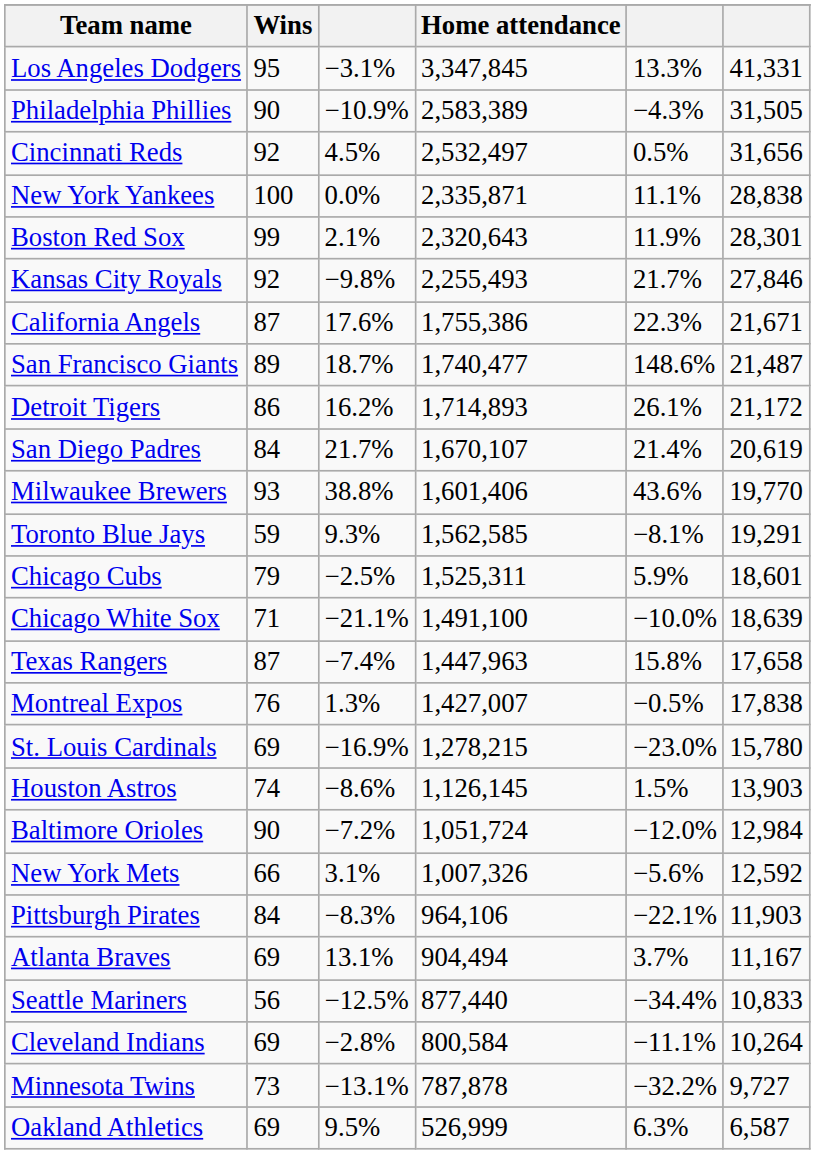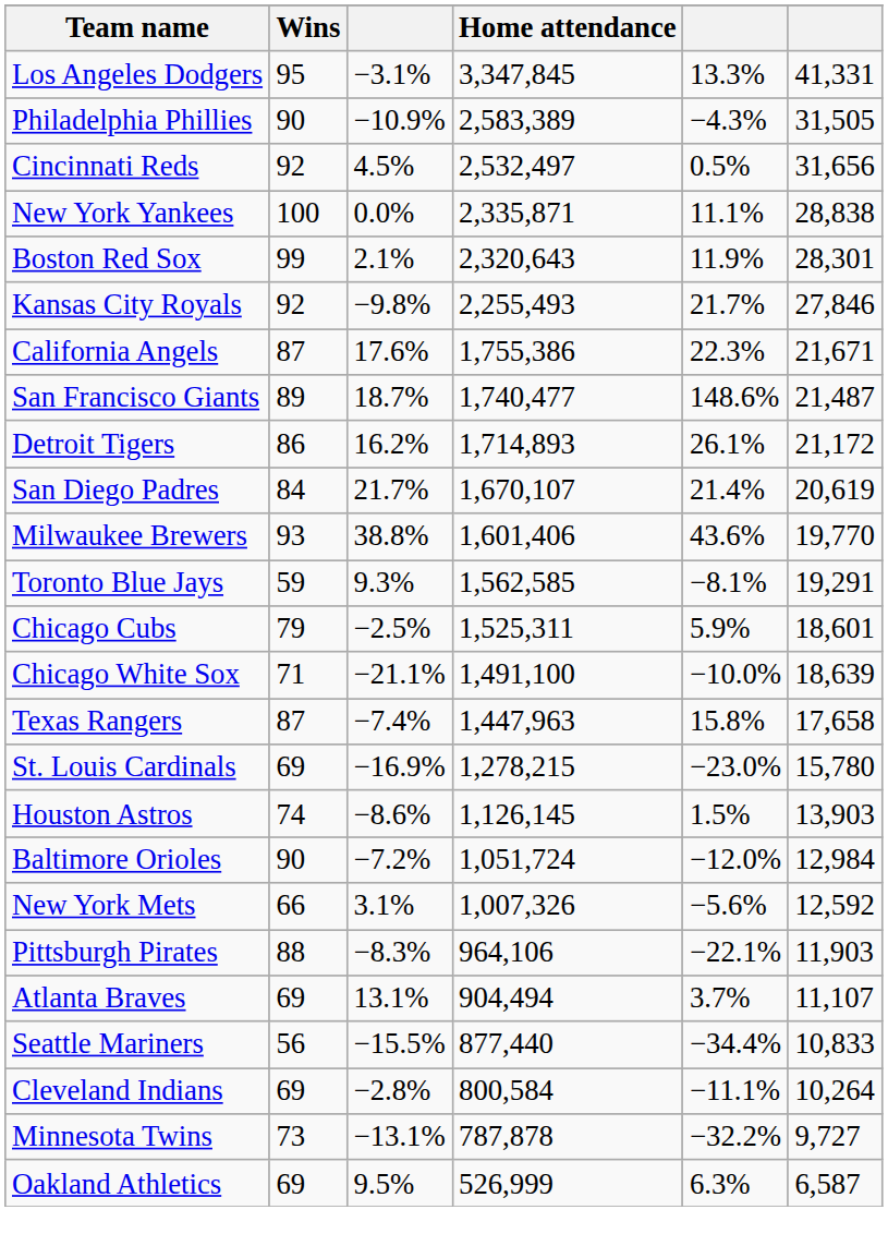 <table class="wikitable sortable">
 <tr style="text-align:center; font-size:larger;">
 </tr>
 <tr>
 <th>Team name</th>
 <th>Wins</th>
 <th></th>
 <th>Home attendance</th>
 <th></th>
 <th></th>
 </tr>
 <tr>
 <td><a href='#'>Los Angeles Dodgers</a></td>
 <td>95</td>
 <td>−3.1%</td>
 <td>3,347,845</td>
 <td>13.3%</td>
 <td>41,331</td>
 </tr>
 <tr>
 <td><a href='#'>Philadelphia Phillies</a></td>
 <td>90</td>
 <td>−10.9%</td>
 <td>2,583,389</td>
 <td>−4.3%</td>
 <td>31,505</td>
 </tr>
 <tr>
 <td><a href='#'>Cincinnati Reds</a></td>
 <td>92</td>
 <td>4.5%</td>
 <td>2,532,497</td>
 <td>0.5%</td>
 <td>31,656</td>
 </tr>
 <tr>
 <td><a href='#'>New York Yankees</a></td>
 <td>100</td>
 <td>0.0%</td>
 <td>2,335,871</td>
 <td>11.1%</td>
 <td>28,838</td>
 </tr>
 <tr>
 <td><a href='#'>Boston Red Sox</a></td>
 <td>99</td>
 <td>2.1%</td>
 <td>2,320,643</td>
 <td>11.9%</td>
 <td>28,301</td>
 </tr>
 <tr>
 <td><a href='#'>Kansas City Royals</a></td>
 <td>92</td>
 <td>−9.8%</td>
 <td>2,255,493</td>
 <td>21.7%</td>
 <td>27,846</td>
 </tr>
 <tr>
 <td><a href='#'>California Angels</a></td>
 <td>87</td>
 <td>17.6%</td>
 <td>1,755,386</td>
 <td>22.3%</td>
 <td>21,671</td>
 </tr>
 <tr>
 <td><a href='#'>San Francisco Giants</a></td>
 <td>89</td>
 <td>18.7%</td>
 <td>1,740,477</td>
 <td>148.6%</td>
 <td>21,487</td>
 </tr>
 <tr>
 <td><a href='#'>Detroit Tigers</a></td>
 <td>86</td>
 <td>16.2%</td>
 <td>1,714,893</td>
 <td>26.1%</td>
 <td>21,172</td>
 </tr>
 <tr>
 <td><a href='#'>San Diego Padres</a></td>
 <td>84</td>
 <td>21.7%</td>
 <td>1,670,107</td>
 <td>21.4%</td>
 <td>20,619</td>
 </tr>
 <tr>
 <td><a href='#'>Milwaukee Brewers</a></td>
 <td>93</td>
 <td>38.8%</td>
 <td>1,601,406</td>
 <td>43.6%</td>
 <td>19,770</td>
 </tr>
 <tr>
 <td><a href='#'>Toronto Blue Jays</a></td>
 <td>59</td>
 <td>9.3%</td>
 <td>1,562,585</td>
 <td>−8.1%</td>
 <td>19,291</td>
 </tr>
 <tr>
 <td><a href='#'>Chicago Cubs</a></td>
 <td>79</td>
 <td>−2.5%</td>
 <td>1,525,311</td>
 <td>5.9%</td>
 <td>18,601</td>
 </tr>
 <tr>
 <td><a href='#'>Chicago White Sox</a></td>
 <td>71</td>
 <td>−21.1%</td>
 <td>1,491,100</td>
 <td>−10.0%</td>
 <td>18,639</td>
 </tr>
 <tr>
 <td><a href='#'>Texas Rangers</a></td>
 <td>87</td>
 <td>−7.4%</td>
 <td>1,447,963</td>
 <td>15.8%</td>
 <td>17,658</td>
 </tr>
 <tr>
-<td><a href='#'>Montreal Expos</a></td>
-<td>76</td>
-<td>1.3%</td>
-<td>1,427,007</td>
-<td>−0.5%</td>
-<td>17,838</td>
-</tr>
-<tr>
 <td><a href='#'>St. Louis Cardinals</a></td>
 <td>69</td>
 <td>−16.9%</td>
 <td>1,278,215</td>
 <td>−23.0%</td>
 <td>15,780</td>
 </tr>
 <tr>
 <td><a href='#'>Houston Astros</a></td>
 <td>74</td>
 <td>−8.6%</td>
 <td>1,126,145</td>
 <td>1.5%</td>
 <td>13,903</td>
 </tr>
 <tr>
 <td><a href='#'>Baltimore Orioles</a></td>
 <td>90</td>
 <td>−7.2%</td>
 <td>1,051,724</td>
 <td>−12.0%</td>
 <td>12,984</td>
 </tr>
 <tr>
 <td><a href='#'>New York Mets</a></td>
 <td>66</td>
 <td>3.1%</td>
 <td>1,007,326</td>
 <td>−5.6%</td>
 <td>12,592</td>
 </tr>
 <tr>
 <td><a href='#'>Pittsburgh Pirates</a></td>
-<td>84</td>
+<td>88</td>
 <td>−8.3%</td>
 <td>964,106</td>
 <td>−22.1%</td>
 <td>11,903</td>
 </tr>
 <tr>
 <td><a href='#'>Atlanta Braves</a></td>
 <td>69</td>
 <td>13.1%</td>
 <td>904,494</td>
 <td>3.7%</td>
-<td>11,167</td>
+<td>11,107</td>
 </tr>
 <tr>
 <td><a href='#'>Seattle Mariners</a></td>
 <td>56</td>
-<td>−12.5%</td>
+<td>−15.5%</td>
 <td>877,440</td>
 <td>−34.4%</td>
 <td>10,833</td>
 </tr>
 <tr>
 <td><a href='#'>Cleveland Indians</a></td>
 <td>69</td>
 <td>−2.8%</td>
 <td>800,584</td>
 <td>−11.1%</td>
 <td>10,264</td>
 </tr>
 <tr>
 <td><a href='#'>Minnesota Twins</a></td>
 <td>73</td>
 <td>−13.1%</td>
 <td>787,878</td>
 <td>−32.2%</td>
 <td>9,727</td>
 </tr>
 <tr>
 <td><a href='#'>Oakland Athletics</a></td>
 <td>69</td>
 <td>9.5%</td>
 <td>526,999</td>
 <td>6.3%</td>
 <td>6,587</td>
 </tr>
 </table>
